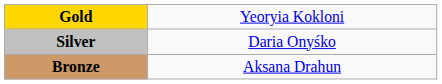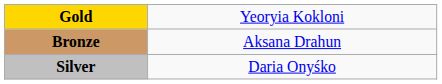 <table class="wikitable" style="text-align:center; " width="35%">
 <tr>
 <td bgcolor="gold"><strong>Gold</strong></td>
 <td><a href='#'>Yeoryia Kokloni</a><br>  <small><em></em></small></td>
 </tr>
 <tr>
+<td bgcolor="CC9966"><strong>Bronze</strong></td>
+<td><a href='#'>Aksana Drahun</a><br>  <small><em></em></small></td>
+</tr>
+<tr>
 <td bgcolor="silver"><strong>Silver</strong></td>
 <td><a href='#'>Daria Onyśko</a><br>  <small><em></em></small></td>
 </tr>
-<tr>
-<td bgcolor="CC9966"><strong>Bronze</strong></td>
-<td><a href='#'>Aksana Drahun</a><br>  <small><em></em></small></td>
-</tr>
 </table>
